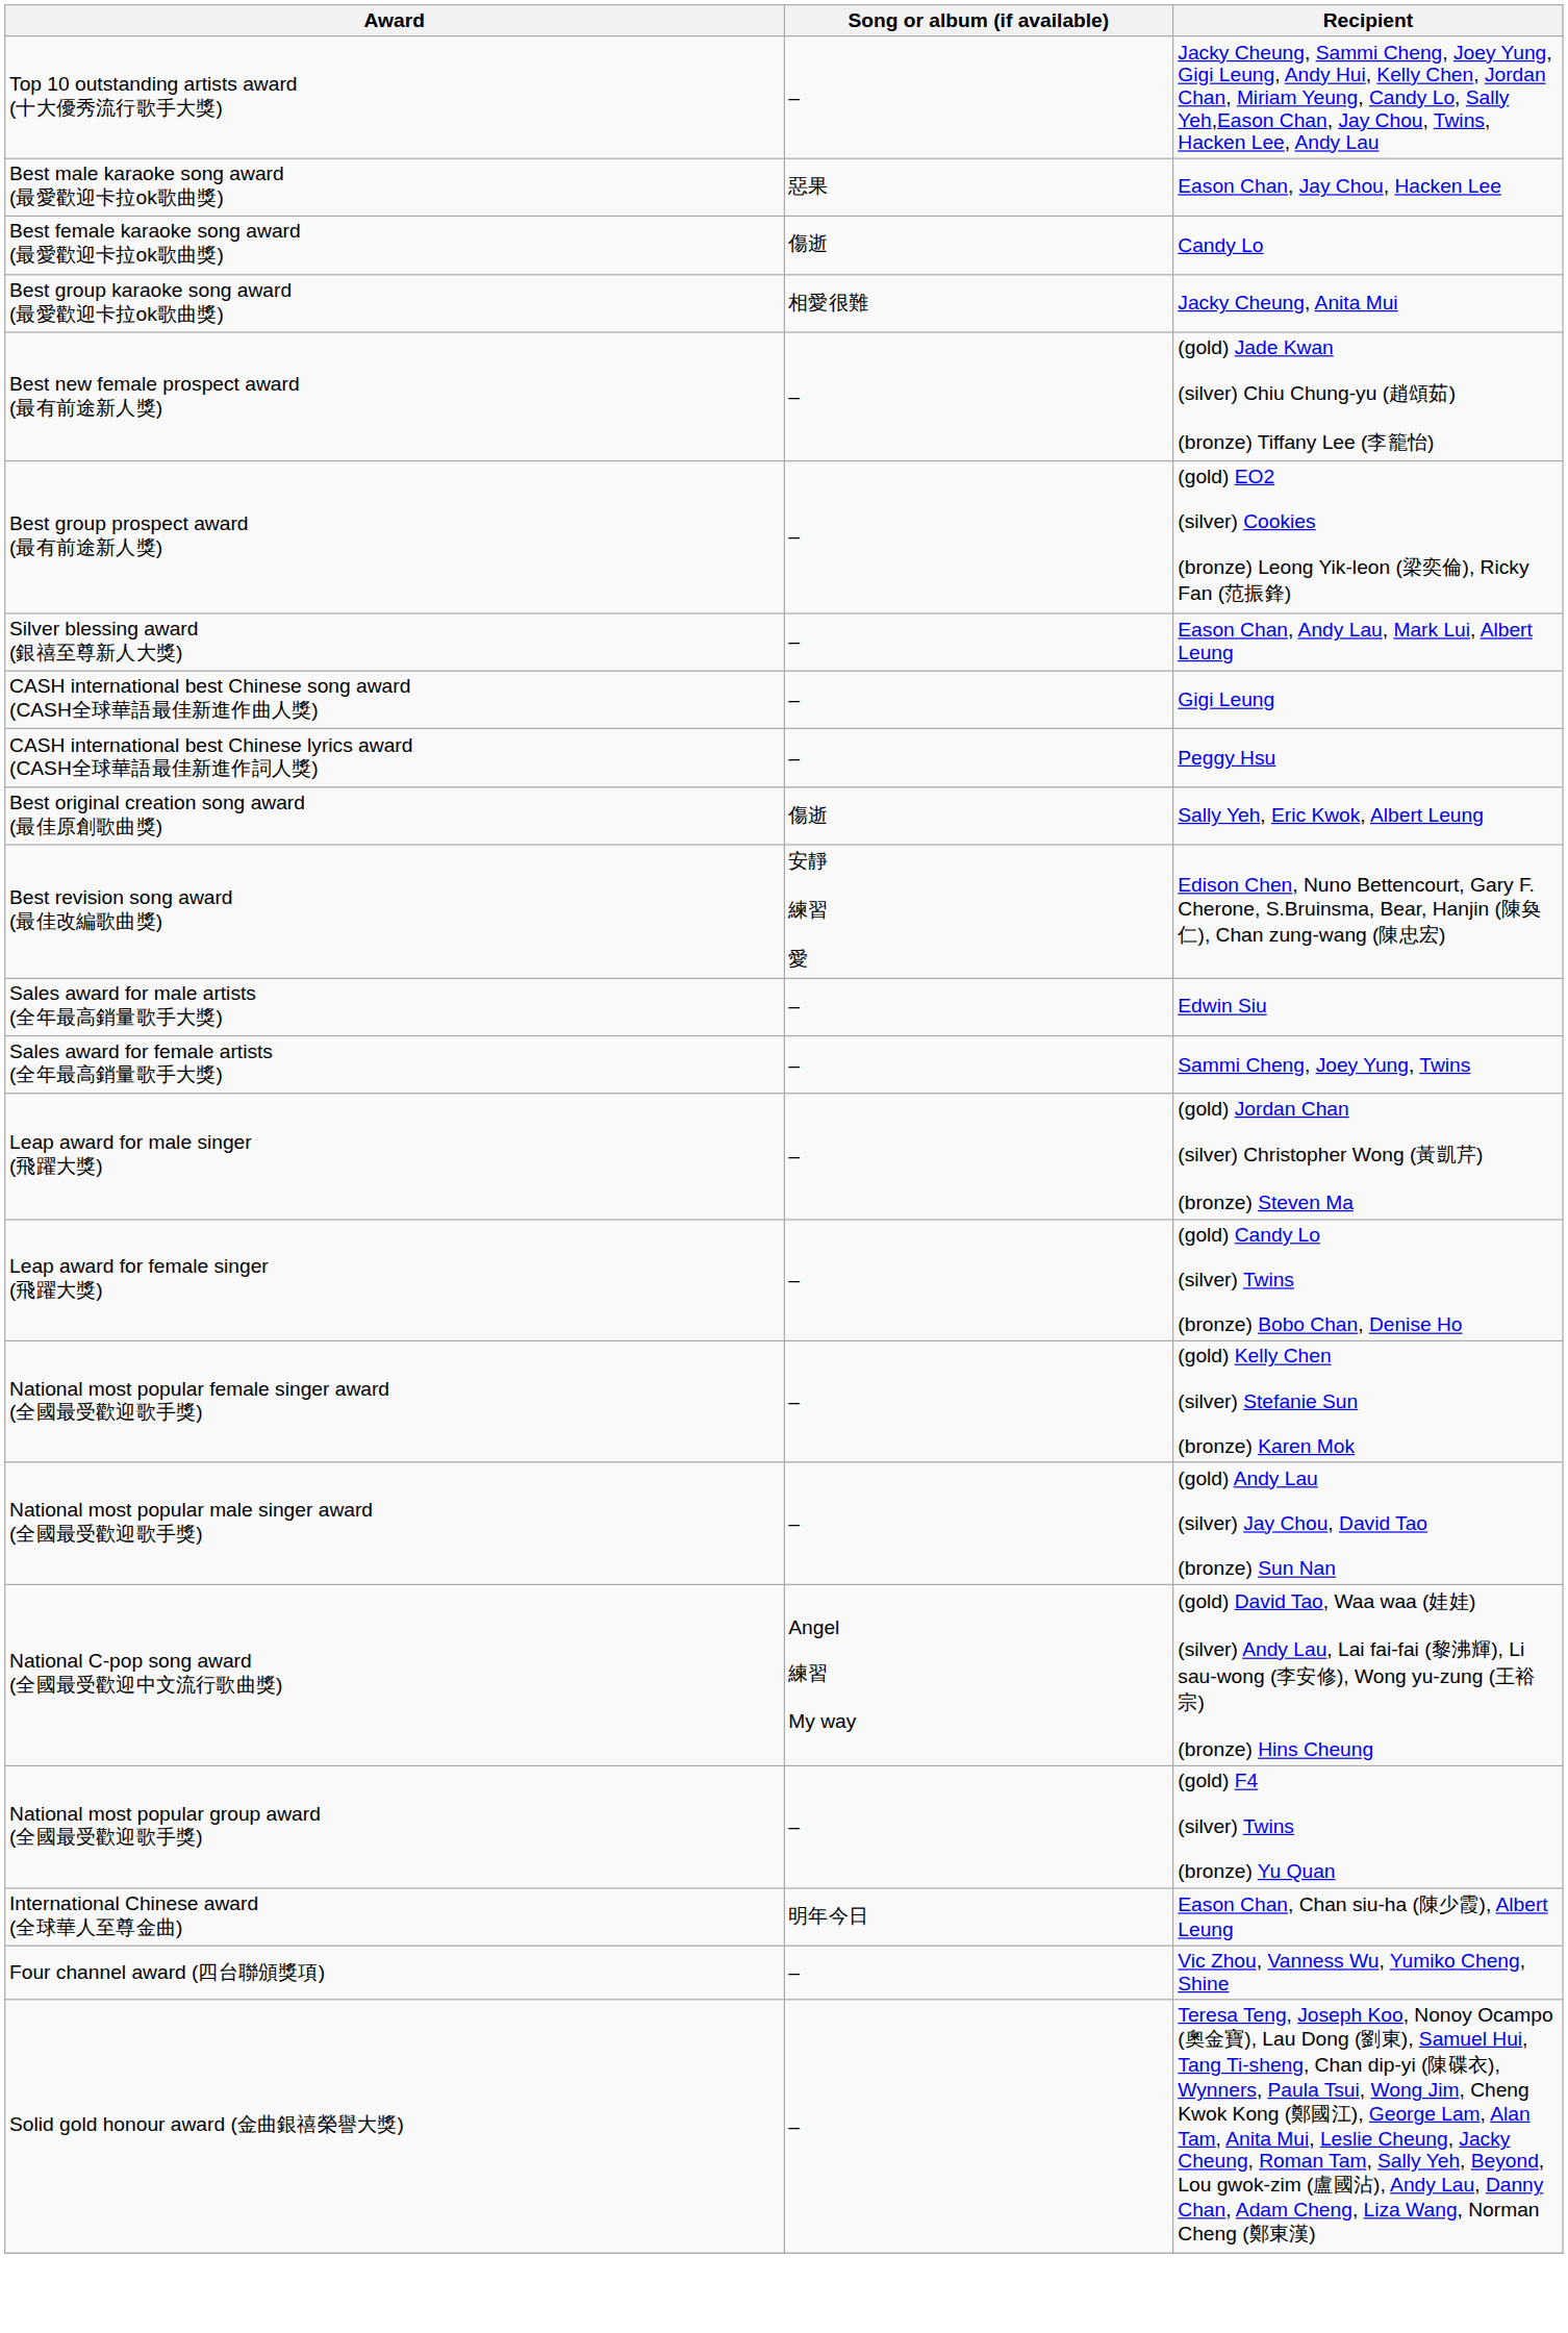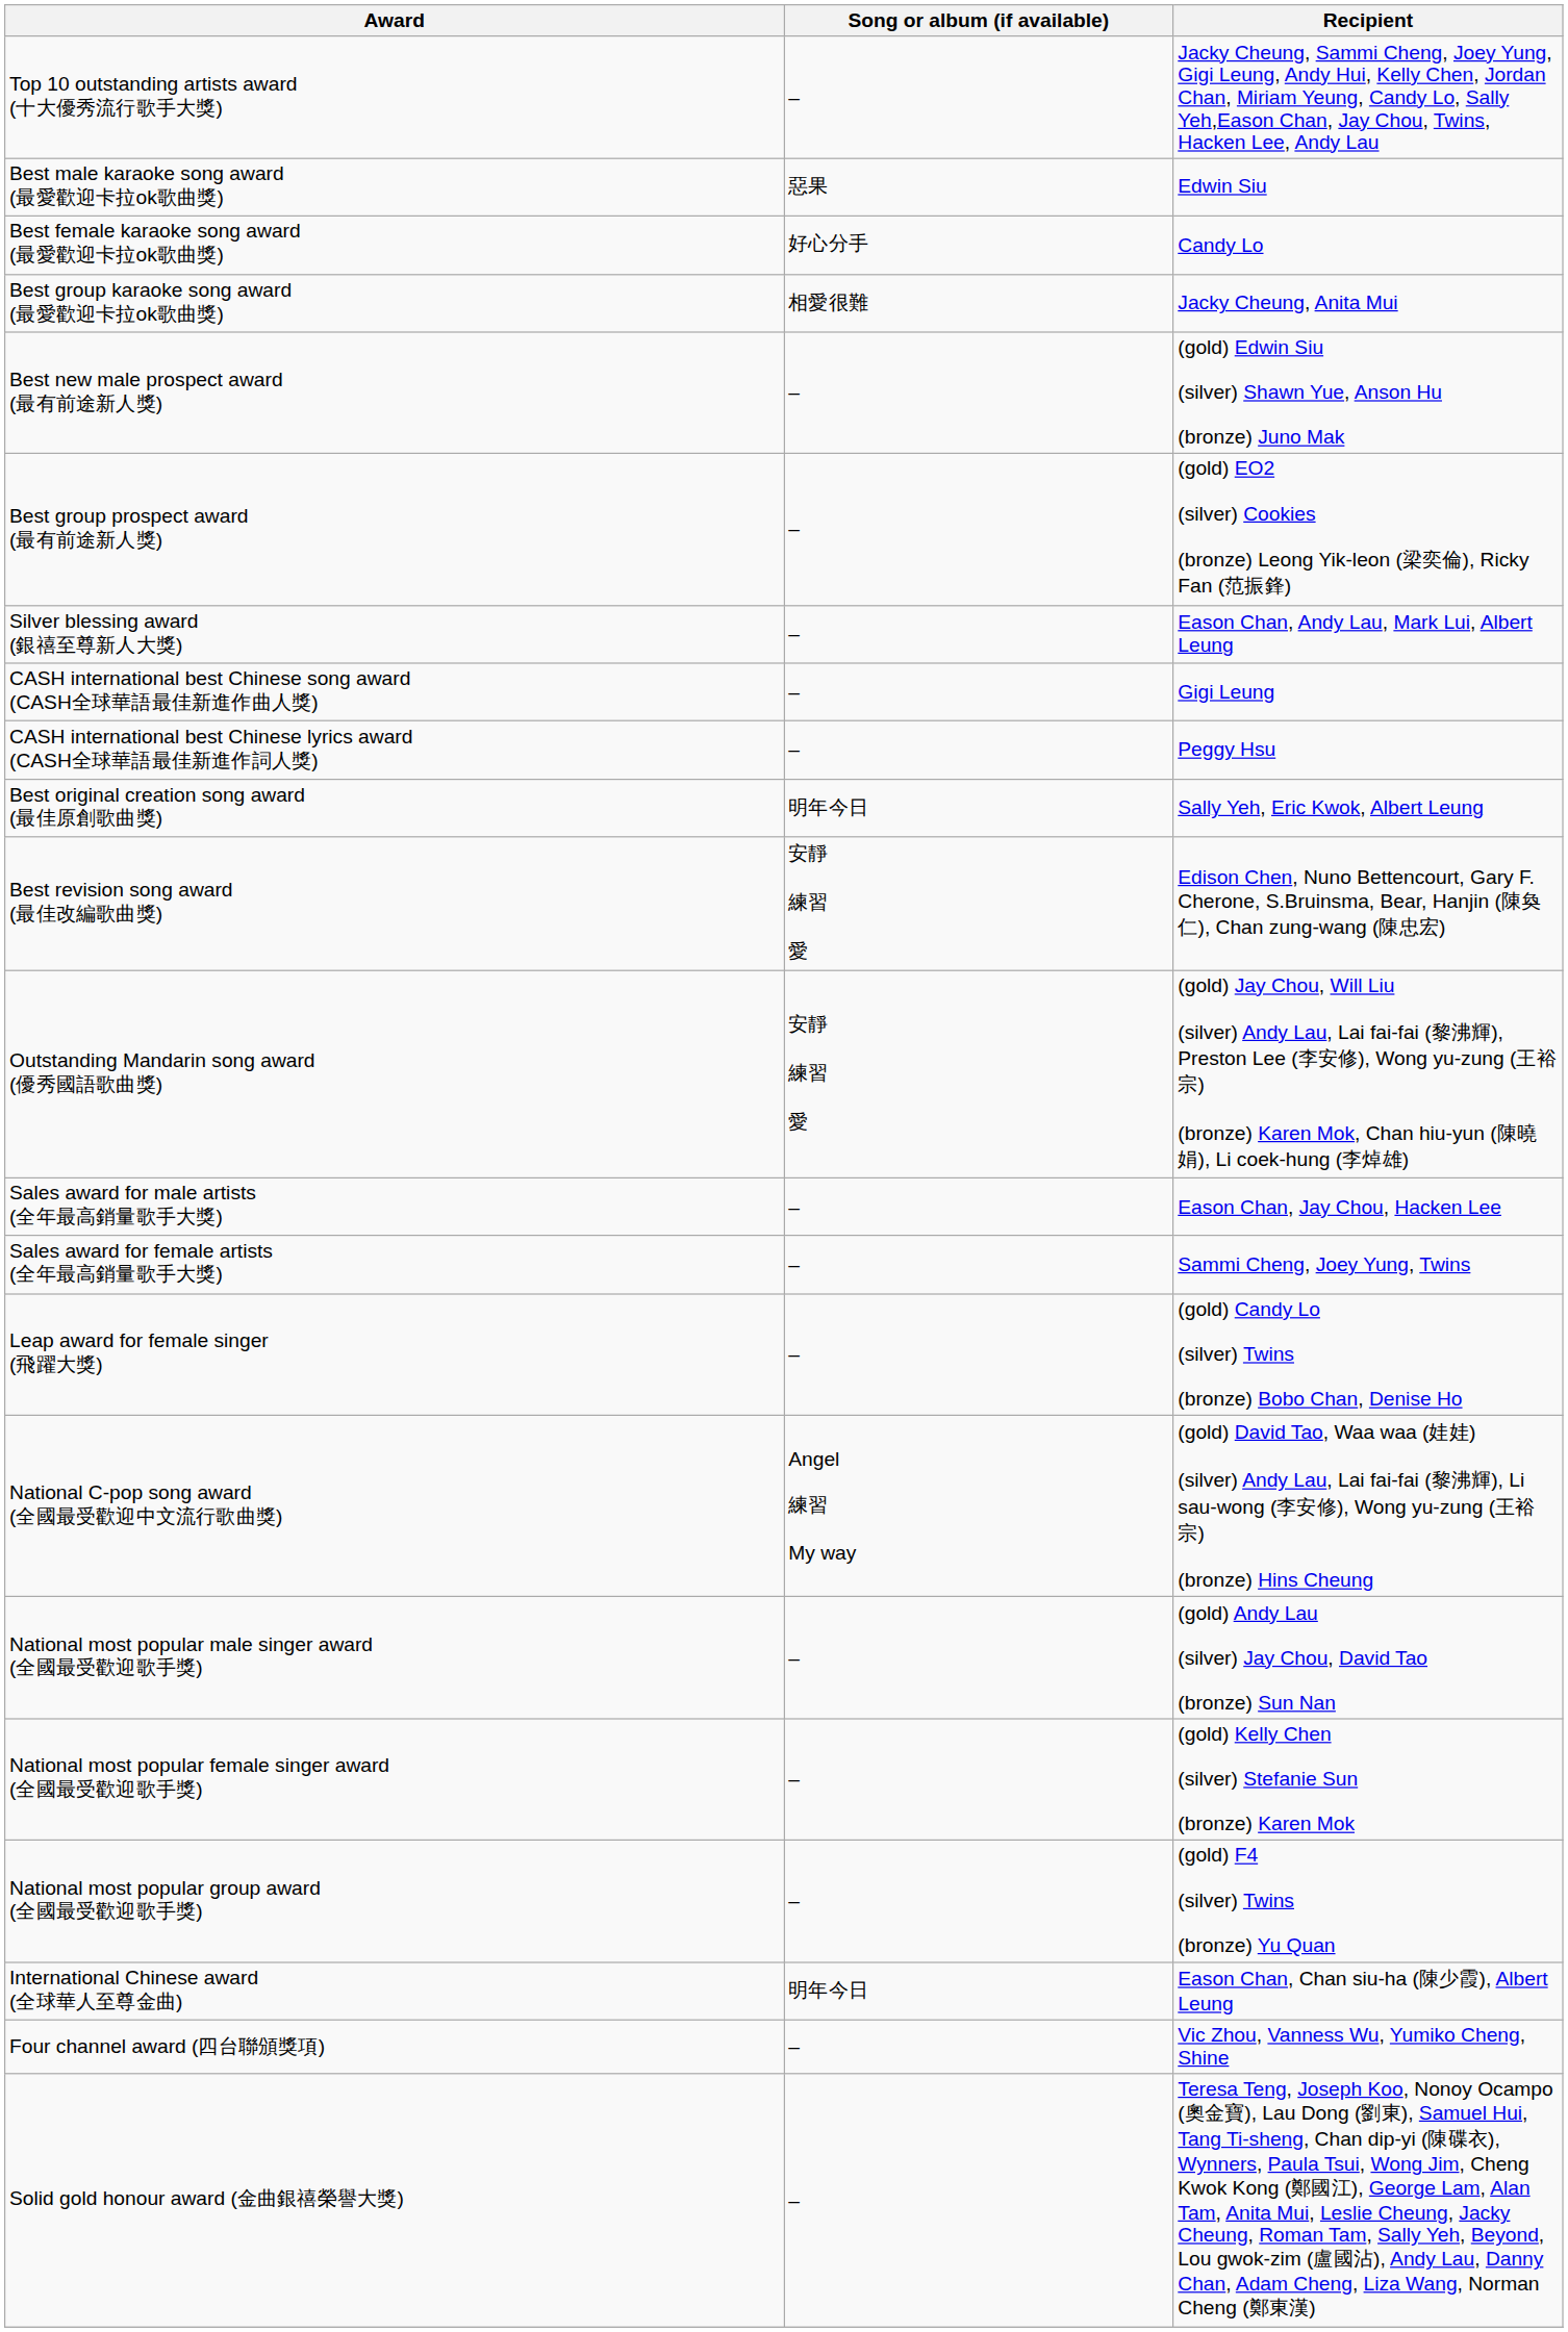 <table class="wikitable">
 <tr>
 <th width=40%>Award</th>
 <th width=20%>Song or album (if available)</th>
 <th width=20%>Recipient</th>
 </tr>
 <tr>
 <td>Top 10 outstanding artists award<br>(十大優秀流行歌手大獎)</td>
 <td>–</td>
 <td><a href='#'>Jacky Cheung</a>, <a href='#'>Sammi Cheng</a>, <a href='#'>Joey Yung</a>,  <a href='#'>Gigi Leung</a>, <a href='#'>Andy Hui</a>, <a href='#'>Kelly Chen</a>, <a href='#'>Jordan Chan</a>, <a href='#'>Miriam Yeung</a>, <a href='#'>Candy Lo</a>, <a href='#'>Sally Yeh</a>,<a href='#'>Eason Chan</a>, <a href='#'>Jay Chou</a>, <a href='#'>Twins</a>, <a href='#'>Hacken Lee</a>, <a href='#'>Andy Lau</a></td>
 </tr>
 <tr>
 <td>Best male karaoke song award<br>(最愛歡迎卡拉ok歌曲獎)</td>
 <td>惡果</td>
-<td><a href='#'>Eason Chan</a>, <a href='#'>Jay Chou</a>, <a href='#'>Hacken Lee</a></td>
+<td><a href='#'>Edwin Siu</a></td>
 </tr>
 <tr>
 <td>Best female karaoke song award<br>(最愛歡迎卡拉ok歌曲獎)</td>
-<td>傷逝</td>
+<td>好心分手</td>
 <td><a href='#'>Candy Lo</a></td>
 </tr>
 <tr>
 <td>Best group karaoke song award<br>(最愛歡迎卡拉ok歌曲獎)</td>
 <td>相愛很難</td>
 <td><a href='#'>Jacky Cheung</a>, <a href='#'>Anita Mui</a></td>
 </tr>
 <tr>
-<td>Best new female prospect award<br>(最有前途新人獎)</td>
+<td>Best new male prospect award<br>(最有前途新人獎)</td>
 <td>–</td>
-<td>(gold) <a href='#'>Jade Kwan</a><br><br>(silver) Chiu Chung-yu (趙頌茹)<br><br>(bronze) Tiffany Lee (李籠怡)</td>
+<td>(gold) <a href='#'>Edwin Siu</a><br><br>(silver) <a href='#'>Shawn Yue</a>, <a href='#'>Anson Hu</a><br><br>(bronze) <a href='#'>Juno Mak</a></td>
 </tr>
 <tr>
 <td>Best group prospect award<br>(最有前途新人獎)</td>
 <td>–</td>
 <td>(gold) <a href='#'>EO2</a><br><br>(silver) <a href='#'>Cookies</a><br><br>(bronze) Leong Yik-leon (梁奕倫), Ricky Fan (范振鋒)</td>
 </tr>
 <tr>
 <td>Silver blessing award<br>(銀禧至尊新人大獎)</td>
 <td>–</td>
 <td><a href='#'>Eason Chan</a>, <a href='#'>Andy Lau</a>, <a href='#'>Mark Lui</a>, <a href='#'>Albert Leung</a></td>
 </tr>
 <tr>
 <td>CASH international best Chinese song award<br>(CASH全球華語最佳新進作曲人獎)</td>
 <td>–</td>
 <td><a href='#'>Gigi Leung</a></td>
 </tr>
 <tr>
 <td>CASH international best Chinese lyrics award<br>(CASH全球華語最佳新進作詞人獎)</td>
 <td>–</td>
 <td><a href='#'>Peggy Hsu</a></td>
 </tr>
 <tr>
 <td>Best original creation song award<br>(最佳原創歌曲獎)</td>
-<td>傷逝</td>
+<td>明年今日</td>
 <td><a href='#'>Sally Yeh</a>, <a href='#'>Eric Kwok</a>, <a href='#'>Albert Leung</a></td>
 </tr>
 <tr>
 <td>Best revision song award<br>(最佳改編歌曲獎)</td>
 <td>安靜<br><br>練習<br><br>愛</td>
 <td><a href='#'>Edison Chen</a>, Nuno Bettencourt, Gary F. Cherone, S.Bruinsma, Bear, Hanjin (陳奐仁), Chan zung-wang (陳忠宏)</td>
 </tr>
 <tr>
+<td>Outstanding Mandarin song award<br>(優秀國語歌曲獎)</td>
+<td>安靜<br><br>練習<br><br>愛</td>
+<td>(gold) <a href='#'>Jay Chou</a>, <a href='#'>Will Liu</a><br><br>(silver) <a href='#'>Andy Lau</a>, Lai fai-fai (黎沸輝), Preston Lee (李安修), Wong yu-zung (王裕宗)<br><br>(bronze) <a href='#'>Karen Mok</a>, Chan hiu-yun (陳曉娟), Li coek-hung (李焯雄)</td>
+</tr>
+<tr>
 <td>Sales award for male artists<br>(全年最高銷量歌手大獎)</td>
 <td>–</td>
-<td><a href='#'>Edwin Siu</a></td>
+<td><a href='#'>Eason Chan</a>, <a href='#'>Jay Chou</a>, <a href='#'>Hacken Lee</a></td>
 </tr>
 <tr>
 <td>Sales award for female artists<br>(全年最高銷量歌手大獎)</td>
 <td>–</td>
 <td><a href='#'>Sammi Cheng</a>, <a href='#'>Joey Yung</a>, <a href='#'>Twins</a></td>
 </tr>
 <tr>
-<td>Leap award for male singer<br>(飛躍大獎)</td>
-<td>–</td>
-<td>(gold) <a href='#'>Jordan Chan</a><br><br>(silver) Christopher Wong (黃凱芹)<br><br>(bronze) <a href='#'>Steven Ma</a></td>
-</tr>
-<tr>
 <td>Leap award for female singer<br>(飛躍大獎)</td>
 <td>–</td>
 <td>(gold) <a href='#'>Candy Lo</a><br><br>(silver) <a href='#'>Twins</a><br><br>(bronze) <a href='#'>Bobo Chan</a>, <a href='#'>Denise Ho</a></td>
 </tr>
 <tr>
-<td>National most popular female singer award<br>(全國最受歡迎歌手獎)</td>
-<td>–</td>
-<td>(gold) <a href='#'>Kelly Chen</a><br><br>(silver) <a href='#'>Stefanie Sun</a><br><br>(bronze) <a href='#'>Karen Mok</a></td>
+<td>National C-pop song award<br>(全國最受歡迎中文流行歌曲獎)</td>
+<td>Angel<br><br>練習<br><br>My way</td>
+<td>(gold) <a href='#'>David Tao</a>, Waa waa (娃娃)<br><br>(silver) <a href='#'>Andy Lau</a>, Lai fai-fai (黎沸輝), Li sau-wong (李安修), Wong yu-zung (王裕宗)<br><br>(bronze) <a href='#'>Hins Cheung</a></td>
 </tr>
 <tr>
 <td>National most popular male singer award<br>(全國最受歡迎歌手獎)</td>
 <td>–</td>
 <td>(gold) <a href='#'>Andy Lau</a><br><br>(silver) <a href='#'>Jay Chou</a>, <a href='#'>David Tao</a><br><br>(bronze) <a href='#'>Sun Nan</a></td>
 </tr>
 <tr>
-<td>National C-pop song award<br>(全國最受歡迎中文流行歌曲獎)</td>
-<td>Angel<br><br>練習<br><br>My way</td>
-<td>(gold) <a href='#'>David Tao</a>, Waa waa (娃娃)<br><br>(silver) <a href='#'>Andy Lau</a>, Lai fai-fai (黎沸輝), Li sau-wong (李安修), Wong yu-zung (王裕宗)<br><br>(bronze) <a href='#'>Hins Cheung</a></td>
+<td>National most popular female singer award<br>(全國最受歡迎歌手獎)</td>
+<td>–</td>
+<td>(gold) <a href='#'>Kelly Chen</a><br><br>(silver) <a href='#'>Stefanie Sun</a><br><br>(bronze) <a href='#'>Karen Mok</a></td>
 </tr>
 <tr>
 <td>National most popular group award<br>(全國最受歡迎歌手獎)</td>
 <td>–</td>
 <td>(gold) <a href='#'>F4</a><br><br>(silver) <a href='#'>Twins</a><br><br>(bronze) <a href='#'>Yu Quan</a></td>
 </tr>
 <tr>
 <td>International Chinese award<br>(全球華人至尊金曲)</td>
 <td>明年今日</td>
 <td><a href='#'>Eason Chan</a>, Chan siu-ha (陳少霞), <a href='#'>Albert Leung</a></td>
 </tr>
 <tr>
 <td>Four channel award (四台聯頒獎項)</td>
 <td>–</td>
 <td><a href='#'>Vic Zhou</a>, <a href='#'>Vanness Wu</a>, <a href='#'>Yumiko Cheng</a>, <a href='#'>Shine</a></td>
 </tr>
 <tr>
 <td>Solid gold honour award (金曲銀禧榮譽大獎)</td>
 <td>–</td>
 <td><a href='#'>Teresa Teng</a>, <a href='#'>Joseph Koo</a>, Nonoy Ocampo (奧金寶), Lau Dong (劉東), <a href='#'>Samuel Hui</a>, <a href='#'>Tang Ti-sheng</a>, Chan dip-yi (陳碟衣), <a href='#'>Wynners</a>, <a href='#'>Paula Tsui</a>, <a href='#'>Wong Jim</a>, Cheng Kwok Kong (鄭國江), <a href='#'>George Lam</a>, <a href='#'>Alan Tam</a>, <a href='#'>Anita Mui</a>, <a href='#'>Leslie Cheung</a>, <a href='#'>Jacky Cheung</a>, <a href='#'>Roman Tam</a>, <a href='#'>Sally Yeh</a>, <a href='#'>Beyond</a>, Lou gwok-zim (盧國沾), <a href='#'>Andy Lau</a>, <a href='#'>Danny Chan</a>, <a href='#'>Adam Cheng</a>, <a href='#'>Liza Wang</a>, Norman Cheng (鄭東漢)</td>
 </tr>
 <tr>
 </tr>
 </table>
